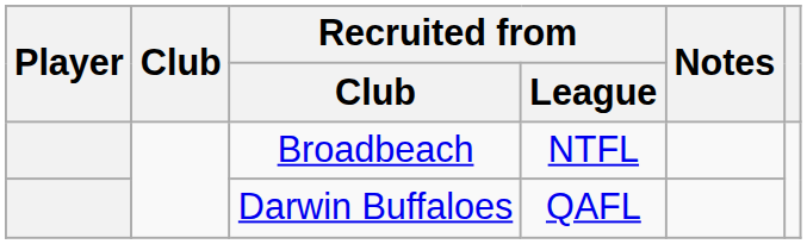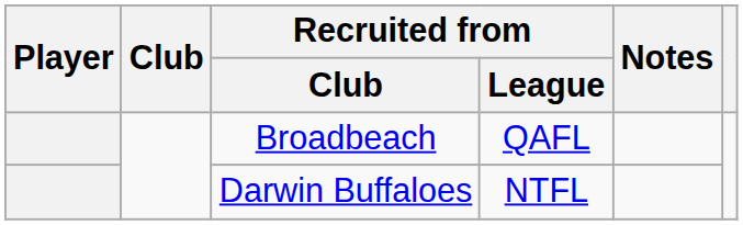 <table class="wikitable sortable plainrowheaders" style="text-align:center;">
 <tr>
 <th rowspan=2>Player</th>
 <th rowspan=2>Club</th>
 <th colspan=2>Recruited from</th>
 <th class="unsortable" rowspan=2>Notes</th>
 <th rowspan=2 class=unsortable></th>
 </tr>
 <tr>
 <th>Club</th>
 <th>League</th>
 </tr>
 <tr>
 <th scope=row></th>
 <td rowspan=2></td>
 <td><a href='#'>Broadbeach</a></td>
-<td><a href='#'>NTFL</a></td>
+<td><a href='#'>QAFL</a></td>
 <td></td>
 <td rowspan=2></td>
 </tr>
 <tr>
 <th scope=row></th>
 <td><a href='#'>Darwin Buffaloes</a></td>
-<td><a href='#'>QAFL</a></td>
+<td><a href='#'>NTFL</a></td>
 <td></td>
 </tr>
 </table>
